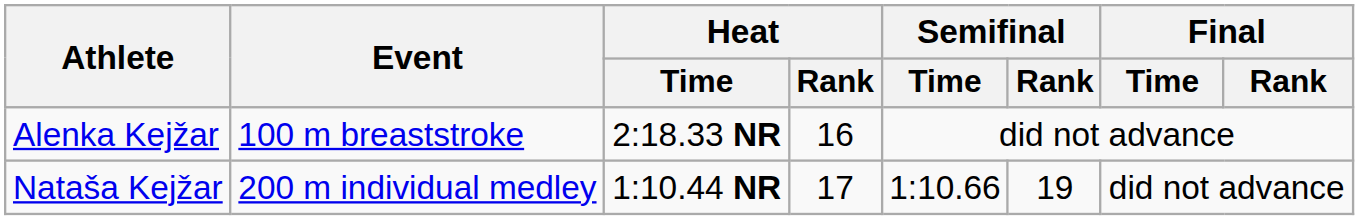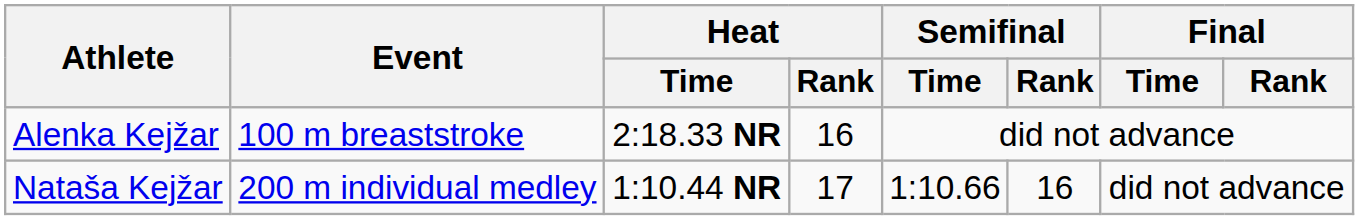 <table class=wikitable style="font-size:90%">
 <tr>
 <th rowspan="2">Athlete</th>
 <th rowspan="2">Event</th>
 <th colspan="2">Heat</th>
 <th colspan="2">Semifinal</th>
 <th colspan="2">Final</th>
 </tr>
 <tr style="font-size:95%">
 <th>Time</th>
 <th>Rank</th>
 <th>Time</th>
 <th>Rank</th>
 <th>Time</th>
 <th>Rank</th>
 </tr>
 <tr align=center>
 <td align=left><a href='#'>Alenka Kejžar</a></td>
 <td align=left><a href='#'>100 m breaststroke</a></td>
 <td>2:18.33 <strong>NR</strong></td>
 <td>16</td>
 <td colspan=4>did not advance</td>
 </tr>
 <tr align=center>
 <td align=left><a href='#'>Nataša Kejžar</a></td>
 <td align=left><a href='#'>200 m individual medley</a></td>
 <td>1:10.44 <strong>NR</strong></td>
 <td>17</td>
 <td>1:10.66</td>
-<td>19</td>
+<td>16</td>
 <td colspan=4>did not advance</td>
 </tr>
 </table>
